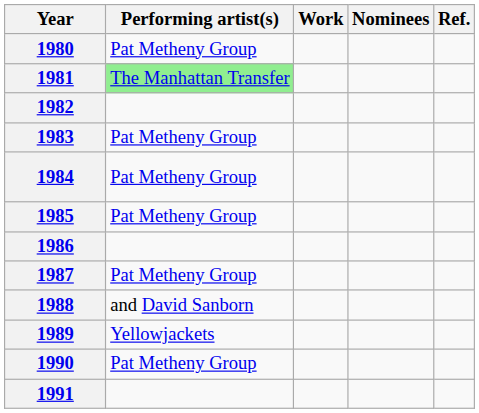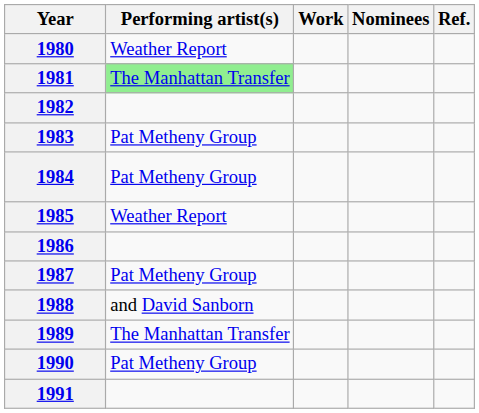 <table class="wikitable sortable">
 <tr>
 <th scope="col" style="width:5em;">Year</th>
 <th scope="col">Performing artist(s)</th>
 <th scope="col">Work</th>
 <th scope="col" class="unsortable">Nominees</th>
 <th scope="col" class="unsortable">Ref.</th>
 </tr>
 <tr>
 <th scope="row"><a href='#'>1980</a></th>
-<td><a href='#'>Pat Metheny Group</a></td>
+<td><a href='#'>Weather Report</a></td>
 <td></td>
 <td></td>
 <td align="center"></td>
 </tr>
 <tr>
 <th scope="row"><a href='#'>1981</a></th>
 <td style="background: lightgreen;"><a href='#'>The Manhattan Transfer</a></td>
 <td></td>
 <td></td>
 <td align="center"></td>
 </tr>
 <tr>
 <th scope="row"><a href='#'>1982</a></th>
 <td></td>
 <td></td>
 <td></td>
 <td align="center"></td>
 </tr>
 <tr>
 <th scope="row"><a href='#'>1983</a></th>
 <td><a href='#'>Pat Metheny Group</a></td>
 <td></td>
 <td></td>
 <td align="center"></td>
 </tr>
 <tr>
 <th scope="row"><a href='#'>1984</a></th>
 <td><a href='#'>Pat Metheny Group</a></td>
 <td></td>
 <td></td>
 <td align="center"><br><br></td>
 </tr>
 <tr>
 <th scope="row"><a href='#'>1985</a></th>
-<td><a href='#'>Pat Metheny Group</a></td>
+<td><a href='#'>Weather Report</a></td>
 <td></td>
 <td></td>
 <td align="center"></td>
 </tr>
 <tr>
 <th scope="row"><a href='#'>1986</a></th>
 <td></td>
 <td></td>
 <td></td>
 <td align="center"></td>
 </tr>
 <tr>
 <th scope="row"><a href='#'>1987</a></th>
 <td><a href='#'>Pat Metheny Group</a></td>
 <td></td>
 <td></td>
 <td align="center"></td>
 </tr>
 <tr>
 <th scope="row"><a href='#'>1988</a></th>
 <td> and <a href='#'>David Sanborn</a></td>
 <td></td>
 <td></td>
 <td align="center"></td>
 </tr>
 <tr>
 <th scope="row"><a href='#'>1989</a></th>
-<td><a href='#'>Yellowjackets</a></td>
+<td><a href='#'>The Manhattan Transfer</a></td>
 <td></td>
 <td></td>
 <td align="center"></td>
 </tr>
 <tr>
 <th scope="row"><a href='#'>1990</a></th>
 <td><a href='#'>Pat Metheny Group</a></td>
 <td></td>
 <td></td>
 <td align="center"></td>
 </tr>
 <tr>
 <th scope="row"><a href='#'>1991</a></th>
 <td></td>
 <td></td>
 <td></td>
 <td align="center"></td>
 </tr>
 </table>
